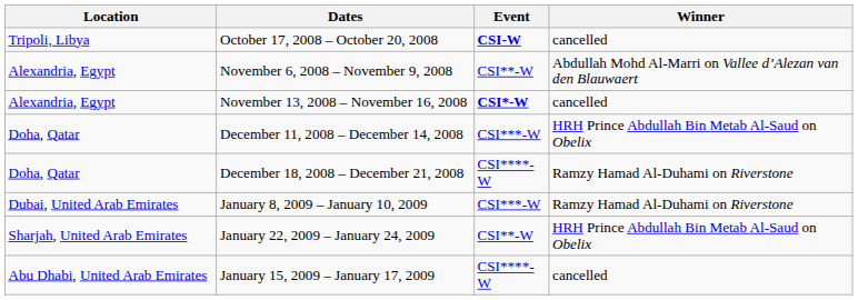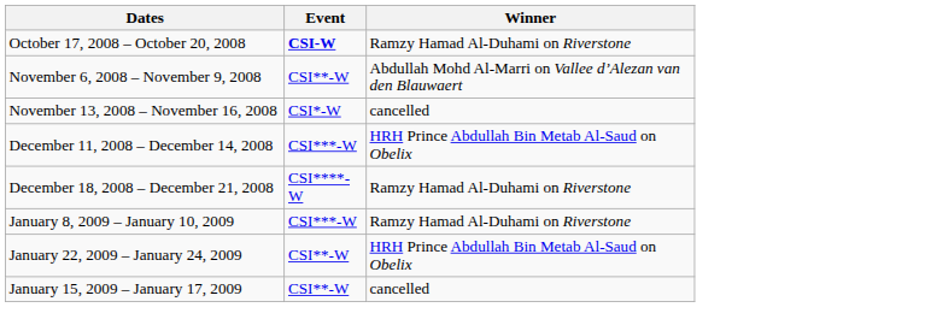 <table class="wikitable">
 <tr>
-<th width=225>Location</th>
 <th width=275>Dates</th>
 <th width=75>Event</th>
 <th width=325>Winner</th>
 </tr>
 <tr>
-<td> <a href='#'>Tripoli, Libya</a></td>
 <td>October 17, 2008 – October 20, 2008</td>
 <td><strong><a href='#'>CSI-W</a></strong></td>
-<td>cancelled</td>
+<td> Ramzy Hamad Al-Duhami on <em>Riverstone</em></td>
 </tr>
 <tr>
-<td> <a href='#'>Alexandria</a>, <a href='#'>Egypt</a></td>
 <td>November 6, 2008 – November 9, 2008</td>
 <td><a href='#'>CSI**-W</a></td>
 <td> Abdullah Mohd Al-Marri on <em>Vallee d’Alezan van den Blauwaert</em></td>
 </tr>
 <tr>
-<td> <a href='#'>Alexandria</a>, <a href='#'>Egypt</a></td>
 <td>November 13, 2008 – November 16, 2008</td>
-<td><strong><a href='#'>CSI*-W</a></strong></td>
+<td><a href='#'>CSI*-W</a></td>
 <td>cancelled</td>
 </tr>
 <tr>
-<td> <a href='#'>Doha</a>, <a href='#'>Qatar</a></td>
 <td>December 11, 2008 – December 14, 2008</td>
 <td><a href='#'>CSI***-W</a></td>
 <td> <a href='#'>HRH</a> Prince <a href='#'>Abdullah Bin Metab Al-Saud</a> on <em>Obelix</em></td>
 </tr>
 <tr>
-<td> <a href='#'>Doha</a>, <a href='#'>Qatar</a></td>
 <td>December 18, 2008 – December 21, 2008</td>
 <td><a href='#'>CSI****-W</a></td>
 <td> Ramzy Hamad Al-Duhami on <em>Riverstone</em></td>
 </tr>
 <tr>
-<td> <a href='#'>Dubai</a>, <a href='#'>United Arab Emirates</a></td>
 <td>January 8, 2009 – January 10, 2009</td>
 <td><a href='#'>CSI***-W</a></td>
 <td> Ramzy Hamad Al-Duhami on <em>Riverstone</em></td>
 </tr>
 <tr>
-<td> <a href='#'>Sharjah</a>, <a href='#'>United Arab Emirates</a></td>
 <td>January 22, 2009 – January 24, 2009</td>
 <td><a href='#'>CSI**-W</a></td>
 <td> <a href='#'>HRH</a> Prince <a href='#'>Abdullah Bin Metab Al-Saud</a> on <em>Obelix</em></td>
 </tr>
 <tr>
-<td> <a href='#'>Abu Dhabi</a>, <a href='#'>United Arab Emirates</a></td>
 <td>January 15, 2009 – January 17, 2009</td>
-<td><a href='#'>CSI****-W</a></td>
+<td><a href='#'>CSI**-W</a></td>
 <td>cancelled</td>
 </tr>
 </table>
